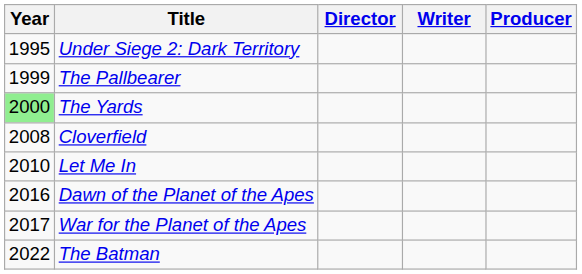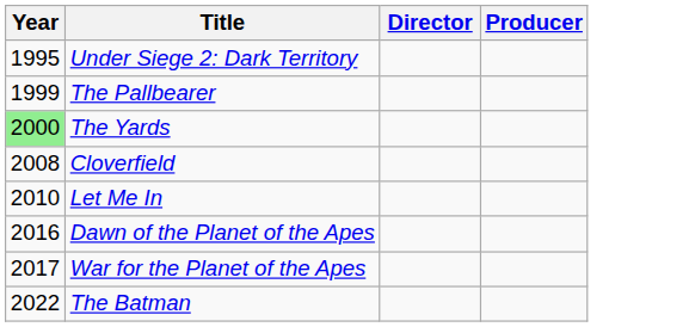 <table class="wikitable">
 <tr>
 <th>Year</th>
 <th>Title</th>
 <th width="65"><a href='#'>Director</a></th>
-<th width="65"><a href='#'>Writer</a></th>
 <th><a href='#'>Producer</a></th>
 </tr>
 <tr>
 <td>1995</td>
 <td><em><a href='#'>Under Siege 2: Dark Territory</a></em></td>
-<td></td>
 <td></td>
 <td></td>
 </tr>
 <tr>
 <td>1999</td>
 <td><em><a href='#'>The Pallbearer</a></em></td>
 <td></td>
 <td></td>
-<td></td>
 </tr>
 <tr>
 <td style="background: lightgreen;">2000</td>
 <td><em><a href='#'>The Yards</a></em></td>
-<td></td>
 <td></td>
 <td></td>
 </tr>
 <tr>
 <td>2008</td>
 <td><em><a href='#'>Cloverfield</a></em></td>
 <td></td>
 <td></td>
-<td></td>
 </tr>
 <tr>
 <td>2010</td>
 <td><em><a href='#'>Let Me In</a></em></td>
-<td></td>
 <td></td>
 <td></td>
 </tr>
 <tr>
 <td>2016</td>
 <td><em><a href='#'>Dawn of the Planet of the Apes</a></em></td>
 <td></td>
 <td></td>
-<td></td>
 </tr>
 <tr>
 <td>2017</td>
 <td><em><a href='#'>War for the Planet of the Apes</a></em></td>
-<td></td>
 <td></td>
 <td></td>
 </tr>
 <tr>
 <td>2022</td>
 <td><em><a href='#'>The Batman</a></em></td>
 <td></td>
-<td></td>
 <td><br></td>
 </tr>
 </table>
